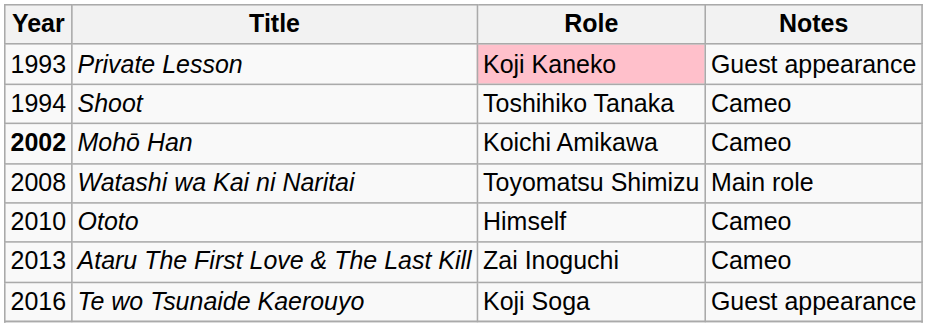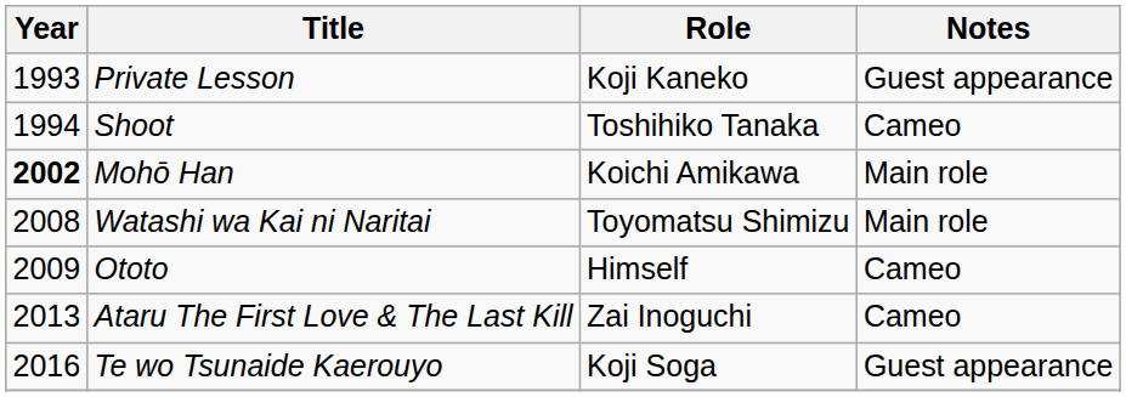 <table class="wikitable">
 <tr>
 <th>Year</th>
 <th>Title</th>
 <th>Role</th>
 <th>Notes</th>
 </tr>
 <tr>
 <td>1993</td>
 <td><em>Private Lesson</em></td>
-<td style="background: pink;">Koji Kaneko</td>
+<td>Koji Kaneko</td>
 <td>Guest appearance</td>
 </tr>
 <tr>
 <td>1994</td>
 <td><em>Shoot</em></td>
 <td>Toshihiko Tanaka</td>
 <td>Cameo</td>
 </tr>
 <tr>
 <td><strong>2002</strong></td>
 <td><em>Mohō Han</em></td>
 <td>Koichi Amikawa</td>
-<td>Cameo</td>
+<td>Main role</td>
 </tr>
 <tr>
 <td>2008</td>
 <td><em>Watashi wa Kai ni Naritai</em></td>
 <td>Toyomatsu Shimizu</td>
 <td>Main role</td>
 </tr>
 <tr>
-<td>2010</td>
+<td>2009</td>
 <td><em>Ototo</em></td>
 <td>Himself</td>
 <td>Cameo</td>
 </tr>
 <tr>
 <td>2013</td>
 <td><em>Ataru The First Love & The Last Kill</em></td>
 <td>Zai Inoguchi</td>
 <td>Cameo</td>
 </tr>
 <tr>
 <td>2016</td>
 <td><em>Te wo Tsunaide Kaerouyo</em></td>
 <td>Koji Soga</td>
 <td>Guest appearance</td>
 </tr>
 <tr>
 </tr>
 <tr>
 </tr>
 </table>
